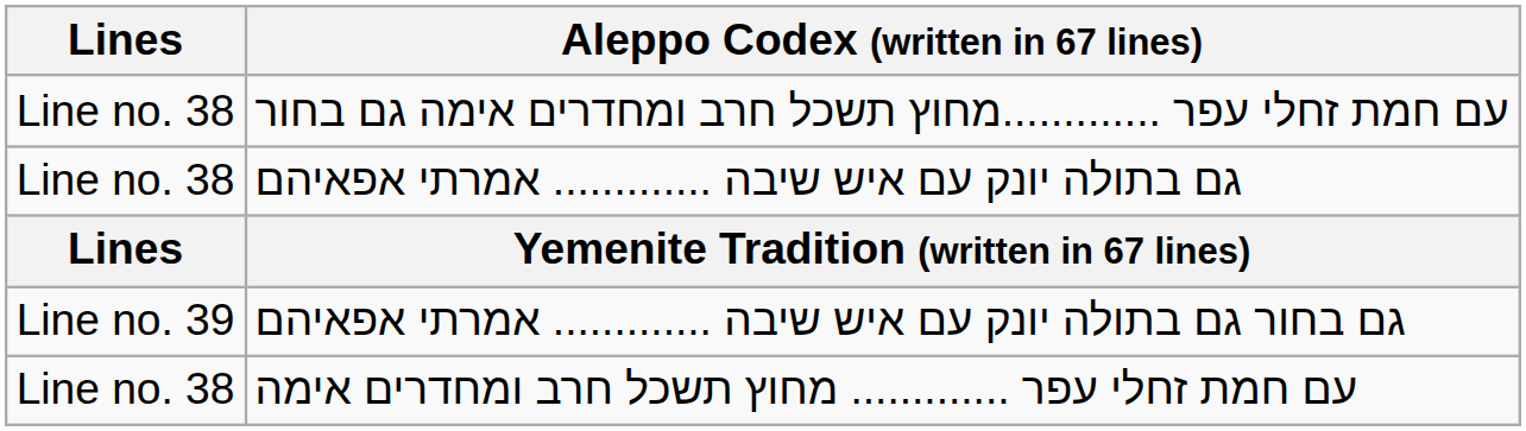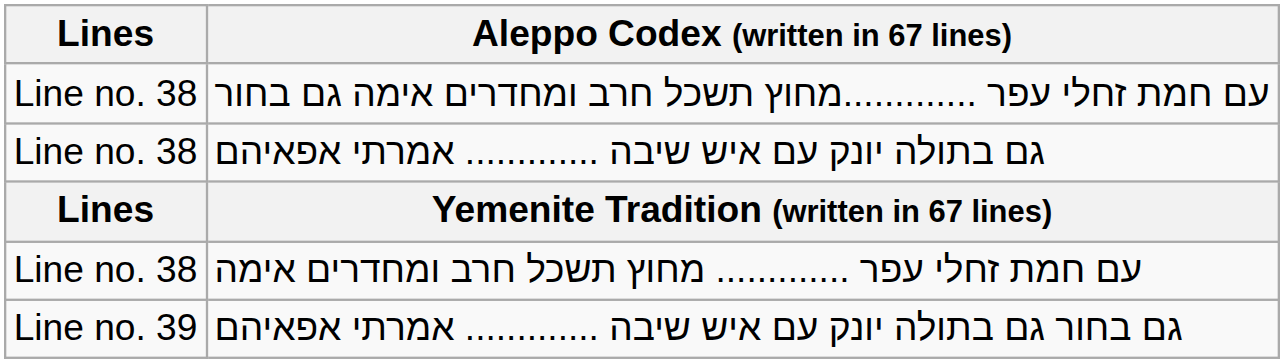 <table class="wikitable" border="1">
 <tr>
 <th>Lines</th>
 <th>Aleppo Codex <small>(written in 67 lines)</small></th>
 </tr>
 <tr>
 <td style="text-align:center;">Line no. 38</td>
 <td>עם חמת זחלי עפר .............מחוץ תשכל חרב ומחדרים אימה גם בחור</td>
 </tr>
 <tr>
 <td style="text-align:center;">Line no. 38</td>
 <td>גם בתולה יונק עם איש שיבה ............. אמרתי אפאיהם</td>
 </tr>
 <tr>
 <th>Lines</th>
 <th>Yemenite Tradition <small>(written in 67 lines)</small></th>
 </tr>
 <tr>
+<td style="text-align:center;">Line no. 38</td>
+<td>עם חמת זחלי עפר ............. מחוץ תשכל חרב ומחדרים אימה</td>
+</tr>
+<tr>
 <td style="text-align:center;">Line no. 39</td>
 <td>גם בחור גם בתולה יונק עם איש שיבה ............. אמרתי אפאיהם</td>
 </tr>
-<tr>
-<td style="text-align:center;">Line no. 38</td>
-<td>עם חמת זחלי עפר ............. מחוץ תשכל חרב ומחדרים אימה</td>
-</tr>
 </table>
